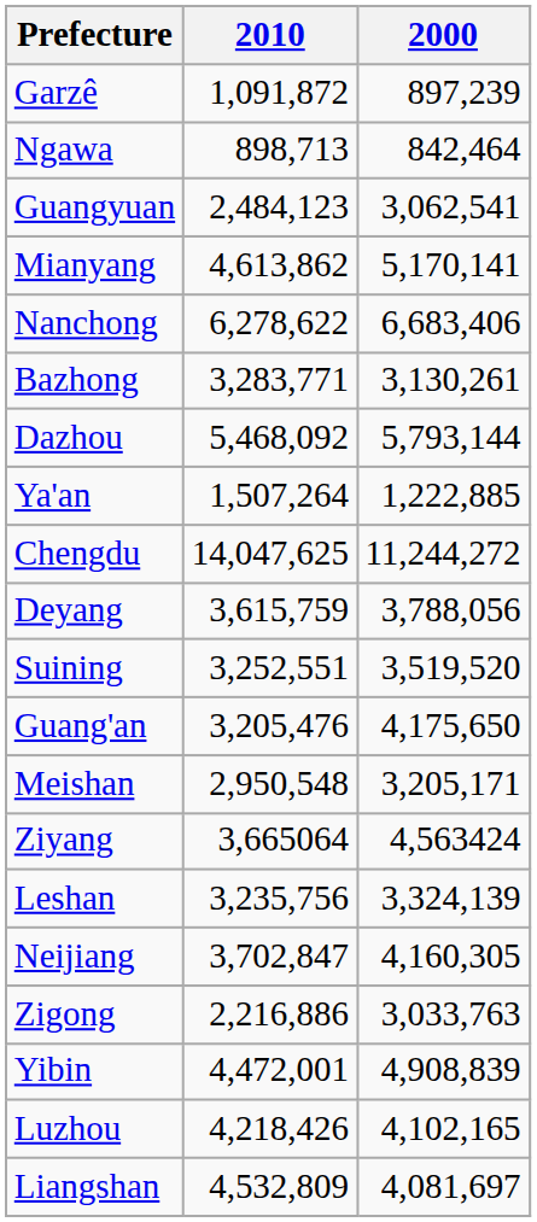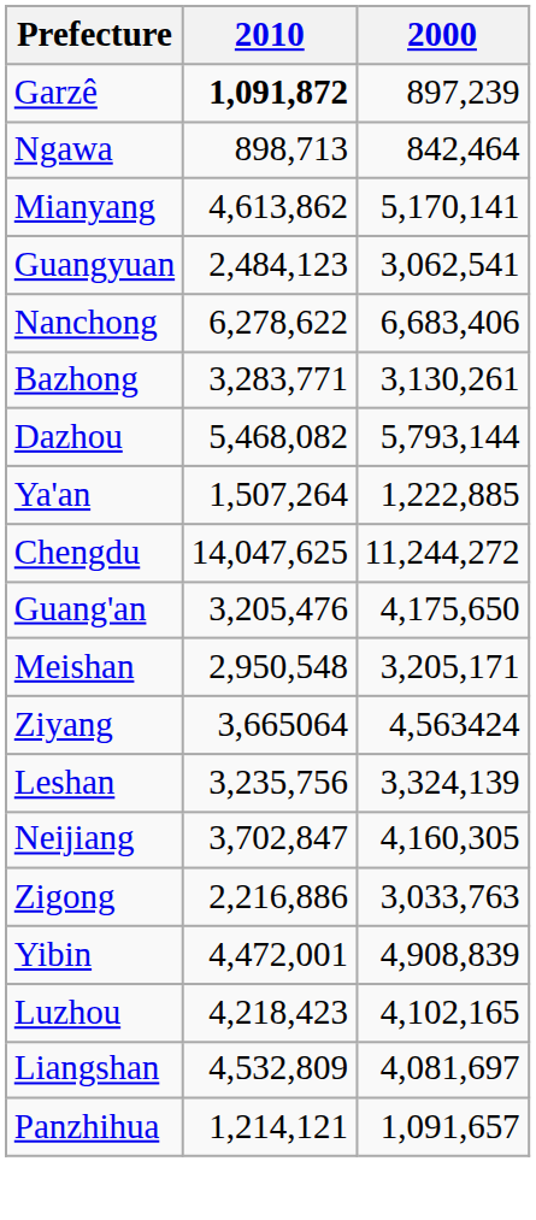 <table class="wikitable sortable" style="font-size:90%;" align="center">
 <tr>
 <th>Prefecture</th>
 <th><a href='#'>2010</a></th>
 <th><a href='#'>2000</a></th>
 </tr>
 <tr --------->
 <td><a href='#'>Garzê</a></td>
-<td style="text-align: right;">1,091,872</td>
+<td style="text-align: right;"><strong>1,091,872</strong></td>
 <td style="text-align: right;">897,239</td>
 </tr>
 <tr --------->
 <td><a href='#'>Ngawa</a></td>
 <td style="text-align: right;">898,713</td>
 <td style="text-align: right;">842,464</td>
 </tr>
 <tr --------->
+<td><a href='#'>Mianyang</a></td>
+<td style="text-align: right;">4,613,862</td>
+<td style="text-align: right;">5,170,141</td>
+</tr>
+<tr --------->
 <td><a href='#'>Guangyuan</a></td>
 <td style="text-align: right;">2,484,123</td>
 <td style="text-align: right;">3,062,541</td>
-</tr>
-<tr --------->
-<td><a href='#'>Mianyang</a></td>
-<td style="text-align: right;">4,613,862</td>
-<td style="text-align: right;">5,170,141</td>
 </tr>
 <tr --------->
 <td><a href='#'>Nanchong</a></td>
 <td style="text-align: right;">6,278,622</td>
 <td style="text-align: right;">6,683,406</td>
 </tr>
 <tr --------->
 <td><a href='#'>Bazhong</a></td>
 <td style="text-align: right;">3,283,771</td>
 <td style="text-align: right;">3,130,261</td>
 </tr>
 <tr --------->
 <td><a href='#'>Dazhou</a></td>
-<td style="text-align: right;">5,468,092</td>
+<td style="text-align: right;">5,468,082</td>
 <td style="text-align: right;">5,793,144</td>
 </tr>
 <tr --------->
 <td><a href='#'>Ya'an</a></td>
 <td style="text-align: right;">1,507,264</td>
 <td style="text-align: right;">1,222,885</td>
 </tr>
 <tr --------->
 <td><a href='#'>Chengdu</a></td>
 <td style="text-align: right;">14,047,625</td>
 <td style="text-align: right;">11,244,272</td>
-</tr>
-<tr --------->
-<td><a href='#'>Deyang</a></td>
-<td style="text-align: right;">3,615,759</td>
-<td style="text-align: right;">3,788,056</td>
-</tr>
-<tr --------->
-<td><a href='#'>Suining</a></td>
-<td style="text-align: right;">3,252,551</td>
-<td style="text-align: right;">3,519,520</td>
 </tr>
 <tr --------->
 <td><a href='#'>Guang'an</a></td>
 <td style="text-align: right;">3,205,476</td>
 <td style="text-align: right;">4,175,650</td>
 </tr>
 <tr --------->
 <td><a href='#'>Meishan</a></td>
 <td style="text-align: right;">2,950,548</td>
 <td style="text-align: right;">3,205,171</td>
 </tr>
 <tr --------->
 <td><a href='#'>Ziyang</a></td>
 <td style="text-align: right;">3,665064</td>
 <td style="text-align: right;">4,563424</td>
 </tr>
 <tr --------->
 <td><a href='#'>Leshan</a></td>
 <td style="text-align: right;">3,235,756</td>
 <td style="text-align: right;">3,324,139</td>
 </tr>
 <tr --------->
 <td><a href='#'>Neijiang</a></td>
 <td style="text-align: right;">3,702,847</td>
 <td style="text-align: right;">4,160,305</td>
 </tr>
 <tr --------->
 <td><a href='#'>Zigong</a></td>
 <td style="text-align: right;">2,216,886</td>
 <td style="text-align: right;">3,033,763</td>
 </tr>
 <tr --------->
 <td><a href='#'>Yibin</a></td>
 <td style="text-align: right;">4,472,001</td>
 <td style="text-align: right;">4,908,839</td>
 </tr>
 <tr --------->
 <td><a href='#'>Luzhou</a></td>
-<td style="text-align: right;">4,218,426</td>
+<td style="text-align: right;">4,218,423</td>
 <td style="text-align: right;">4,102,165</td>
 </tr>
 <tr --------->
 <td><a href='#'>Liangshan</a></td>
 <td style="text-align: right;">4,532,809</td>
 <td style="text-align: right;">4,081,697</td>
 </tr>
+<tr --------->
+<td><a href='#'>Panzhihua</a></td>
+<td style="text-align: right;">1,214,121</td>
+<td style="text-align: right;">1,091,657</td>
+</tr>
 </table>
